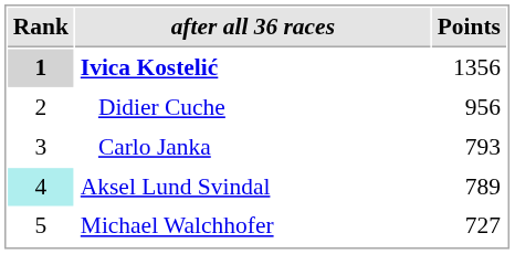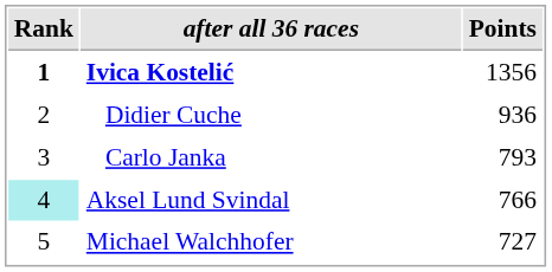 <table cellspacing="1" cellpadding="3" style="border:1px solid #AAAAAA;font-size:86%">
 <tr bgcolor="#E4E4E4">
 <th style="border-bottom:1px solid #AAAAAA" width=10>Rank</th>
 <th style="border-bottom:1px solid #AAAAAA" width=200><strong><em>after all 36 races</em></strong></th>
 <th style="border-bottom:1px solid #AAAAAA" width=20>Points</th>
 </tr>
 <tr>
-<td align="center" style="background: lightgrey;"><strong>1</strong></td>
+<td align="center"><strong>1</strong></td>
 <td> <strong><a href='#'>Ivica Kostelić</a> </strong></td>
 <td align="right">1356</td>
 </tr>
 <tr>
 <td align="center">2</td>
 <td>   <a href='#'>Didier Cuche</a></td>
-<td align="right">956</td>
+<td align="right">936</td>
 </tr>
 <tr>
 <td align="center">3</td>
 <td>   <a href='#'>Carlo Janka</a></td>
 <td align="right">793</td>
 </tr>
 <tr>
 <td align="center" style="background: paleturquoise;">4</td>
 <td> <a href='#'>Aksel Lund Svindal</a></td>
-<td align="right">789</td>
+<td align="right">766</td>
 </tr>
 <tr>
 <td align="center">5</td>
 <td> <a href='#'>Michael Walchhofer</a></td>
 <td align="right">727</td>
 </tr>
 </table>
